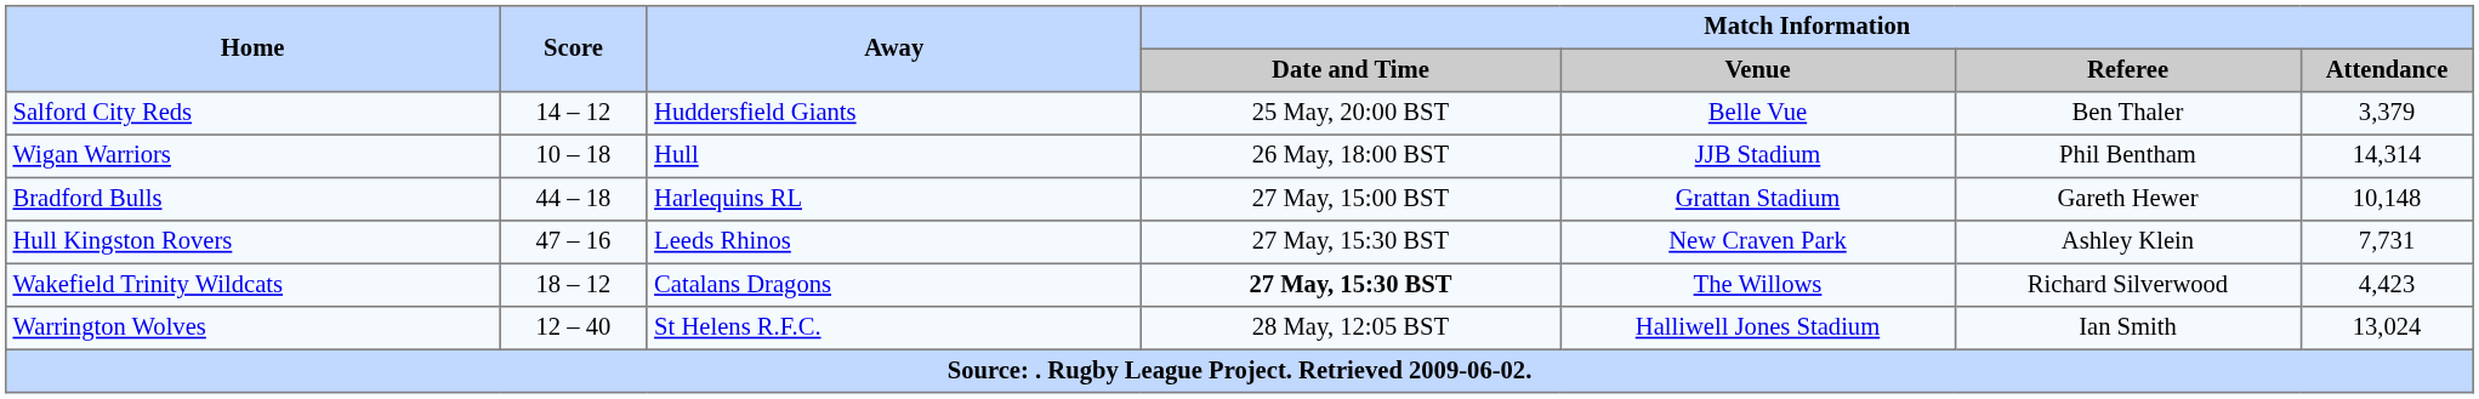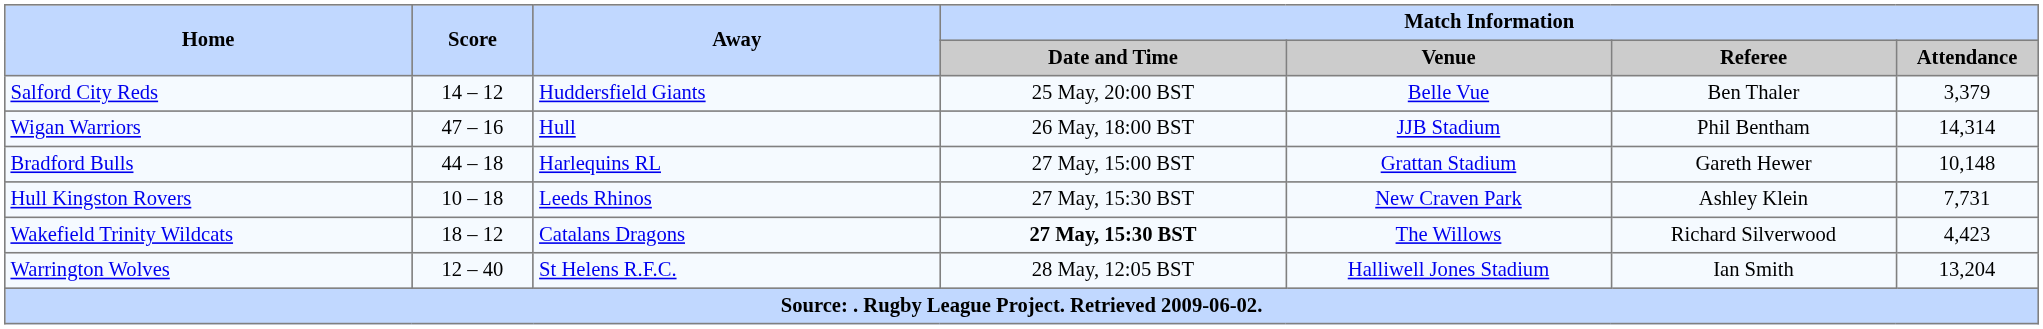 <table border="1" cellpadding="3" cellspacing="0" style="border-collapse:collapse; font-size:80%; text-align:center; width:100%;">
 <tr style="background:#c1d8ff;">
 <th rowspan="2" style="width:20%;">Home</th>
 <th rowspan="2" style="width:6%;">Score</th>
 <th rowspan="2" style="width:20%;">Away</th>
 <th colspan=6>Match Information</th>
 </tr>
 <tr style="background:#ccc;">
 <th width=17%>Date and Time</th>
 <th width=16%>Venue</th>
 <th width=14%>Referee</th>
 <th width=7%>Attendance</th>
 </tr>
 <tr style="background:#f5faff;">
 <td align=left> <a href='#'>Salford City Reds</a></td>
 <td>14 – 12</td>
 <td align=left> <a href='#'>Huddersfield Giants</a></td>
 <td>25 May, 20:00 BST</td>
 <td><a href='#'>Belle Vue</a></td>
 <td>Ben Thaler</td>
 <td>3,379</td>
 </tr>
 <tr style="background:#f5faff;">
 <td align=left> <a href='#'>Wigan Warriors</a></td>
-<td>10 – 18</td>
+<td>47 – 16</td>
 <td align=left> <a href='#'>Hull</a></td>
 <td>26 May, 18:00 BST</td>
 <td><a href='#'>JJB Stadium</a></td>
 <td>Phil Bentham</td>
 <td>14,314</td>
 </tr>
 <tr style="background:#f5faff;">
 <td align=left> <a href='#'>Bradford Bulls</a></td>
 <td>44 – 18</td>
 <td align=left> <a href='#'>Harlequins RL</a></td>
 <td>27 May, 15:00 BST</td>
 <td><a href='#'>Grattan Stadium</a></td>
 <td>Gareth Hewer</td>
 <td>10,148</td>
 </tr>
 <tr style="background:#f5faff;">
 <td align=left> <a href='#'>Hull Kingston Rovers</a></td>
-<td>47 – 16</td>
+<td>10 – 18</td>
 <td align=left> <a href='#'>Leeds Rhinos</a></td>
 <td>27 May, 15:30 BST</td>
 <td><a href='#'>New Craven Park</a></td>
 <td>Ashley Klein</td>
 <td>7,731</td>
 </tr>
 <tr style="background:#f5faff;">
 <td align=left> <a href='#'>Wakefield Trinity Wildcats</a></td>
 <td>18 – 12</td>
 <td align=left> <a href='#'>Catalans Dragons</a></td>
 <td><strong>27 May, 15:30 BST</strong></td>
 <td><a href='#'>The Willows</a></td>
 <td>Richard Silverwood</td>
 <td>4,423</td>
 </tr>
 <tr style="background:#f5faff;">
 <td align=left> <a href='#'>Warrington Wolves</a></td>
 <td>12 – 40</td>
 <td align=left> <a href='#'>St Helens R.F.C.</a></td>
 <td>28 May, 12:05 BST</td>
 <td><a href='#'>Halliwell Jones Stadium</a></td>
 <td>Ian Smith</td>
-<td>13,024</td>
+<td>13,204</td>
 </tr>
 <tr style="background:#c1d8ff;">
 <th colspan=10>Source: . Rugby League Project. Retrieved 2009-06-02.</th>
 </tr>
 </table>
